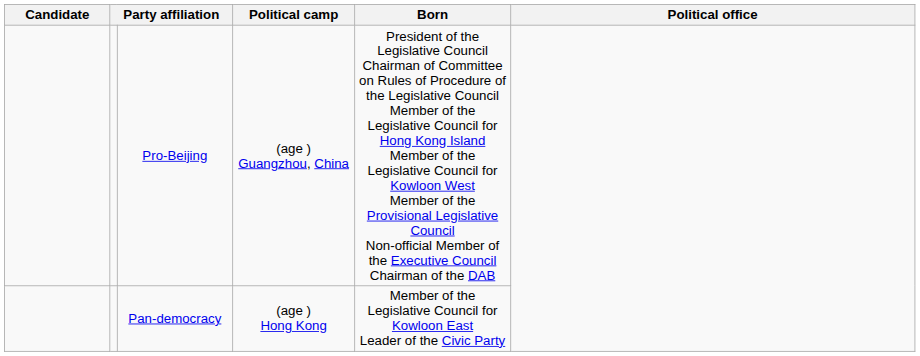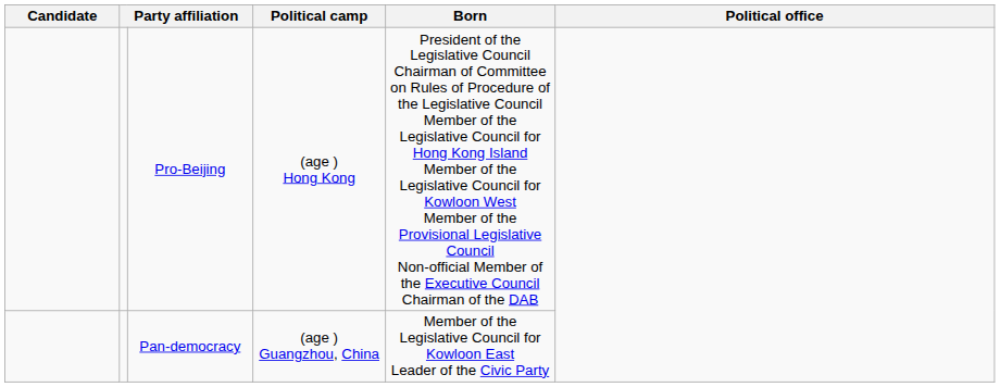 <table class="wikitable" style="text-align:center;">
 <tr>
 <th scope="col" style="width: 120px;">Candidate</th>
 <th colspan="2" style="width: 140px;">Party affiliation</th>
 <th scope="col" style="width: 140px;">Political camp</th>
 <th scope="col" style="width: 180px;">Born</th>
 <th scope="col" style="width: 480px;">Political office</th>
 </tr>
 <tr>
 <td><br><br></td>
 <td></td>
 <td><a href='#'>Pro-Beijing</a></td>
-<td> (age )<br><a href='#'>Guangzhou</a>, <a href='#'>China</a></td>
+<td> (age )<br><a href='#'>Hong Kong</a></td>
 <td>President of the Legislative Council <br>Chairman of Committee on Rules of Procedure of the Legislative Council <br>Member of the Legislative Council for <a href='#'>Hong Kong Island</a> <br>Member of the Legislative Council for <a href='#'>Kowloon West</a> <br>Member of the <a href='#'>Provisional Legislative Council</a> <br>Non-official Member of the <a href='#'>Executive Council</a> <br>Chairman of the <a href='#'>DAB</a> </td>
 </tr>
 <tr>
 <td><br></td>
 <td></td>
 <td><a href='#'>Pan-democracy</a></td>
-<td> (age )<br><a href='#'>Hong Kong</a></td>
+<td> (age )<br><a href='#'>Guangzhou</a>, <a href='#'>China</a></td>
 <td>Member of the Legislative Council for <a href='#'>Kowloon East</a> <br>Leader of the <a href='#'>Civic Party</a> </td>
 </tr>
 </table>
